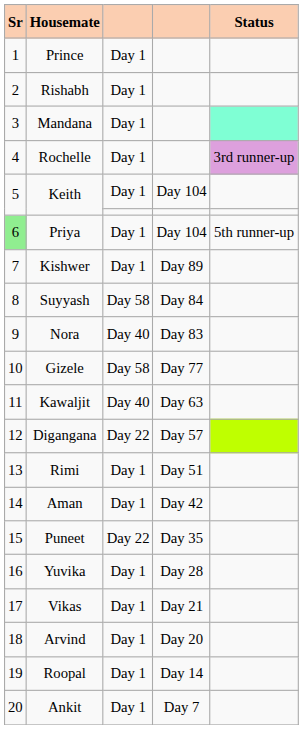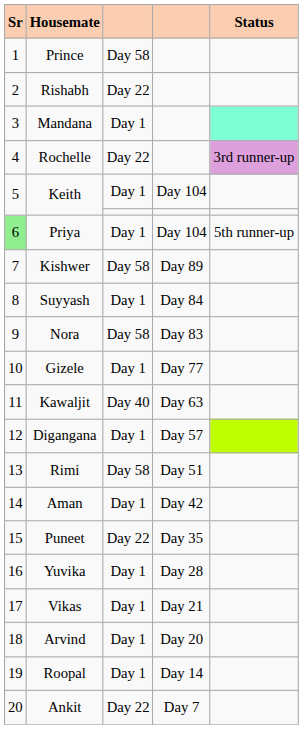 <table class="wikitable sortable" style=" text-align:center; font-size:85%;  line-height:25px; width:auto;">
 <tr>
 <th scope="col" style="background:#FBCEB1; color:#000;">Sr</th>
 <th scope="col" style="background:#FBCEB1; color:#000;">Housemate</th>
 <th scope="col" style="background:#FBCEB1; color:#000;"></th>
 <th scope="col" style="background:#FBCEB1; color:#000;"></th>
 <th scope="col" style="background:#FBCEB1; color:#000;">Status</th>
 </tr>
 <tr>
 <td>1</td>
 <td>Prince</td>
-<td>Day 1</td>
+<td>Day 58</td>
 <td></td>
 <td></td>
 </tr>
 <tr>
 <td>2</td>
 <td>Rishabh</td>
-<td>Day 1</td>
+<td>Day 22</td>
 <td></td>
 <td></td>
 </tr>
 <tr>
 <td>3</td>
 <td>Mandana</td>
 <td>Day 1</td>
 <td></td>
 <td style="background:#7FFFD4;"></td>
 </tr>
 <tr>
 <td>4</td>
 <td>Rochelle</td>
-<td>Day 1</td>
+<td>Day 22</td>
 <td></td>
 <td style="background:#DDA0DD;">3rd runner-up</td>
 </tr>
 <tr>
 <td rowspan="2">5</td>
 <td rowspan="2">Keith</td>
 <td>Day 1</td>
 <td>Day 104</td>
 <td></td>
 </tr>
 <tr>
 <td></td>
 <td></td>
 <td></td>
 </tr>
 <tr>
 <td style="background: lightgreen;">6</td>
 <td>Priya</td>
 <td>Day 1</td>
 <td>Day 104</td>
 <td>5th runner-up</td>
 </tr>
 <tr>
 <td>7</td>
 <td>Kishwer</td>
-<td>Day 1</td>
+<td>Day 58</td>
 <td>Day 89</td>
 <td></td>
 </tr>
 <tr>
 <td>8</td>
 <td>Suyyash</td>
-<td>Day 58</td>
+<td>Day 1</td>
 <td>Day 84</td>
 <td></td>
 </tr>
 <tr>
 <td>9</td>
 <td>Nora</td>
-<td>Day 40</td>
+<td>Day 58</td>
 <td>Day 83</td>
 <td></td>
 </tr>
 <tr>
 <td>10</td>
 <td>Gizele</td>
-<td>Day 58</td>
+<td>Day 1</td>
 <td>Day 77</td>
 <td></td>
 </tr>
 <tr>
 <td>11</td>
 <td>Kawaljit</td>
 <td>Day 40</td>
 <td>Day 63</td>
 <td></td>
 </tr>
 <tr>
 <td>12</td>
 <td>Digangana</td>
-<td>Day 22</td>
+<td>Day 1</td>
 <td>Day 57</td>
 <td style="background:#BFFF00;"></td>
 </tr>
 <tr>
 <td>13</td>
 <td>Rimi</td>
-<td>Day 1</td>
+<td>Day 58</td>
 <td>Day 51</td>
 <td></td>
 </tr>
 <tr>
 <td>14</td>
 <td>Aman</td>
 <td>Day 1</td>
 <td>Day 42</td>
 <td></td>
 </tr>
 <tr>
 <td>15</td>
 <td>Puneet</td>
 <td>Day 22</td>
 <td>Day 35</td>
 <td></td>
 </tr>
 <tr>
 <td>16</td>
 <td>Yuvika</td>
 <td>Day 1</td>
 <td>Day 28</td>
 <td></td>
 </tr>
 <tr>
 <td>17</td>
 <td>Vikas</td>
 <td>Day 1</td>
 <td>Day 21</td>
 <td></td>
 </tr>
 <tr>
 <td>18</td>
 <td>Arvind</td>
 <td>Day 1</td>
 <td>Day 20</td>
 <td></td>
 </tr>
 <tr>
 <td>19</td>
 <td>Roopal</td>
 <td>Day 1</td>
 <td>Day 14</td>
 <td></td>
 </tr>
 <tr>
 <td>20</td>
 <td>Ankit</td>
-<td>Day 1</td>
+<td>Day 22</td>
 <td>Day 7</td>
 <td></td>
 </tr>
 </table>
